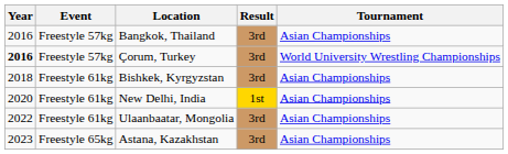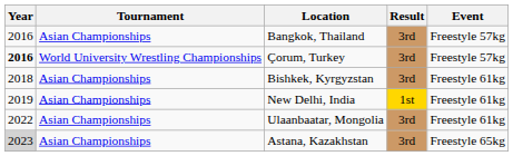 <table class="wikitable" style="font-size:95%;">
 <tr>
 <th>Year</th>
-<th>Event</th>
+<th>Tournament</th>
 <th>Location</th>
 <th>Result</th>
-<th>Tournament</th>
+<th>Event</th>
 </tr>
 <tr>
 <td>2016</td>
-<td>Freestyle 57kg</td>
+<td><a href='#'>Asian Championships</a></td>
 <td>Bangkok, Thailand</td>
 <td align="center" bgcolor="cc9966">3rd</td>
-<td><a href='#'>Asian Championships</a></td>
+<td>Freestyle 57kg</td>
 </tr>
 <tr>
 <td><strong>2016</strong></td>
-<td>Freestyle 57kg</td>
+<td><a href='#'>World University Wrestling Championships</a></td>
 <td>Çorum, Turkey</td>
 <td align="center" bgcolor="cc9966">3rd</td>
-<td><a href='#'>World University Wrestling Championships</a></td>
+<td>Freestyle 57kg</td>
 </tr>
 <tr>
 <td>2018</td>
-<td>Freestyle 61kg</td>
+<td><a href='#'>Asian Championships</a></td>
 <td>Bishkek, Kyrgyzstan</td>
 <td align="center" bgcolor="cc9966">3rd</td>
-<td><a href='#'>Asian Championships</a></td>
+<td>Freestyle 61kg</td>
 </tr>
 <tr>
-<td>2020</td>
-<td>Freestyle 61kg</td>
+<td>2019</td>
+<td><a href='#'>Asian Championships</a></td>
 <td>New Delhi, India</td>
 <td align="center" bgcolor="gold">1st</td>
-<td><a href='#'>Asian Championships</a></td>
+<td>Freestyle 61kg</td>
 </tr>
 <tr>
 <td>2022</td>
-<td>Freestyle 61kg</td>
+<td><a href='#'>Asian Championships</a></td>
 <td>Ulaanbaatar, Mongolia</td>
 <td align="center" bgcolor="cc9966">3rd</td>
-<td><a href='#'>Asian Championships</a></td>
+<td>Freestyle 61kg</td>
 </tr>
 <tr>
-<td>2023</td>
-<td>Freestyle 65kg</td>
+<td style="background: lightgrey;">2023</td>
+<td><a href='#'>Asian Championships</a></td>
 <td>Astana, Kazakhstan</td>
 <td align="center" bgcolor="cc9966">3rd</td>
-<td><a href='#'>Asian Championships</a></td>
+<td>Freestyle 65kg</td>
 </tr>
 </table>
